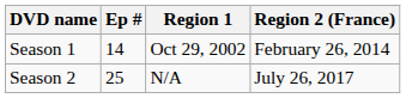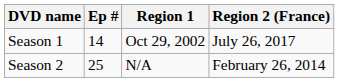 <table class="wikitable">
 <tr>
 <th>DVD name</th>
 <th>Ep #</th>
 <th>Region 1</th>
 <th>Region 2 (France)</th>
 </tr>
 <tr>
 <td>Season 1</td>
 <td>14</td>
 <td>Oct 29, 2002</td>
-<td>February 26, 2014</td>
+<td>July 26, 2017</td>
 </tr>
 <tr>
 <td>Season 2</td>
 <td>25</td>
 <td>N/A</td>
-<td>July 26, 2017</td>
+<td>February 26, 2014</td>
 </tr>
 </table>
